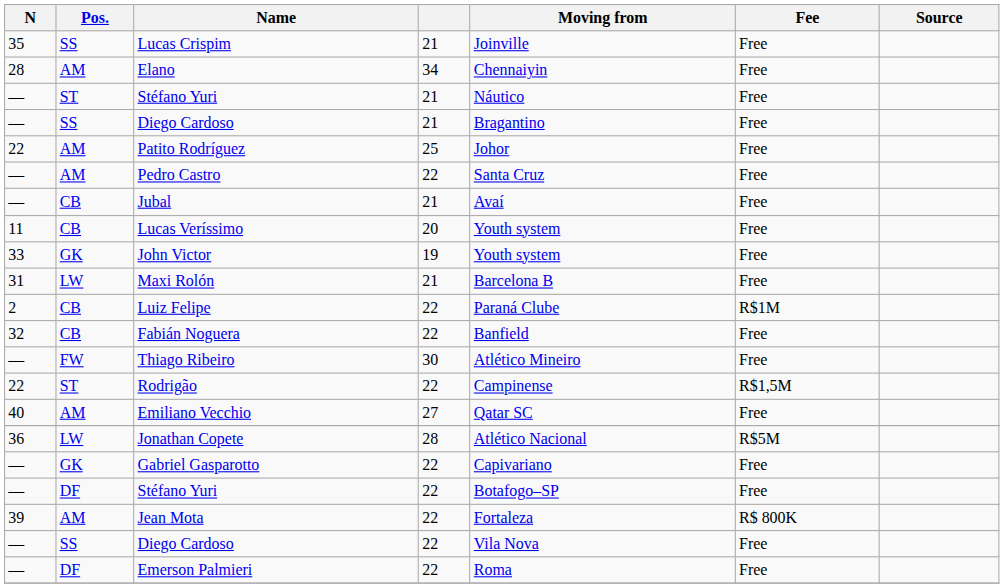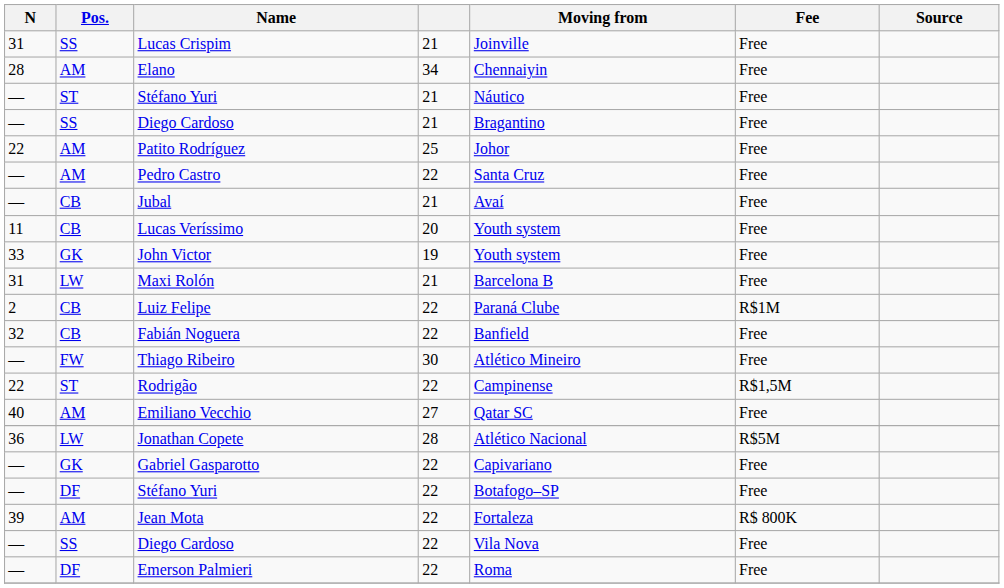 <table class="wikitable sortable" style="width:75%; text-align:center; font-size:95%; text-align:left">
 <tr>
 <th>N</th>
 <th><a href='#'>Pos.</a></th>
 <th>Name</th>
 <th></th>
 <th>Moving from</th>
 <th>Fee</th>
 <th>Source</th>
 </tr>
 <tr>
-<td>35</td>
+<td>31</td>
 <td><a href='#'>SS</a></td>
 <td style="text-align:left;"> <a href='#'>Lucas Crispim</a></td>
 <td>21</td>
 <td style="text-align:left;"><a href='#'>Joinville</a></td>
 <td>Free</td>
 <td></td>
 </tr>
 <tr>
 <td>28</td>
 <td><a href='#'>AM</a></td>
 <td style="text-align:left;"> <a href='#'>Elano</a></td>
 <td>34</td>
 <td style="text-align:left;"><a href='#'>Chennaiyin</a> </td>
 <td>Free</td>
 <td></td>
 </tr>
 <tr>
 <td>—</td>
 <td><a href='#'>ST</a></td>
 <td style="text-align:left;"> <a href='#'>Stéfano Yuri</a></td>
 <td>21</td>
 <td style="text-align:left;"><a href='#'>Náutico</a></td>
 <td>Free</td>
 <td></td>
 </tr>
 <tr>
 <td>—</td>
 <td><a href='#'>SS</a></td>
 <td style="text-align:left;"> <a href='#'>Diego Cardoso</a></td>
 <td>21</td>
 <td style="text-align:left;"><a href='#'>Bragantino</a></td>
 <td>Free</td>
 <td></td>
 </tr>
 <tr>
 <td>22</td>
 <td><a href='#'>AM</a></td>
 <td style="text-align:left;"> <a href='#'>Patito Rodríguez</a></td>
 <td>25</td>
 <td style="text-align:left;"><a href='#'>Johor</a> </td>
 <td>Free</td>
 <td></td>
 </tr>
 <tr>
 <td>—</td>
 <td><a href='#'>AM</a></td>
 <td style="text-align:left;"> <a href='#'>Pedro Castro</a></td>
 <td>22</td>
 <td style="text-align:left;"><a href='#'>Santa Cruz</a></td>
 <td>Free</td>
 <td></td>
 </tr>
 <tr>
 <td>—</td>
 <td><a href='#'>CB</a></td>
 <td style="text-align:left;"> <a href='#'>Jubal</a></td>
 <td>21</td>
 <td style="text-align:left;"><a href='#'>Avaí</a></td>
 <td>Free</td>
 <td></td>
 </tr>
 <tr>
 <td>11</td>
 <td><a href='#'>CB</a></td>
 <td style="text-align:left;"> <a href='#'>Lucas Veríssimo</a></td>
 <td>20</td>
 <td style="text-align:left;"><a href='#'>Youth system</a></td>
 <td>Free</td>
 <td></td>
 </tr>
 <tr>
 <td>33</td>
 <td><a href='#'>GK</a></td>
 <td style="text-align:left;"> <a href='#'>John Victor</a></td>
 <td>19</td>
 <td style="text-align:left;"><a href='#'>Youth system</a></td>
 <td>Free</td>
 <td></td>
 </tr>
 <tr>
 <td>31</td>
 <td><a href='#'>LW</a></td>
 <td style="text-align:left;"> <a href='#'>Maxi Rolón</a></td>
 <td>21</td>
 <td style="text-align:left;"><a href='#'>Barcelona B</a> </td>
 <td>Free</td>
 <td></td>
 </tr>
 <tr>
 <td>2</td>
 <td><a href='#'>CB</a></td>
 <td style="text-align:left;"> <a href='#'>Luiz Felipe</a></td>
 <td>22</td>
 <td style="text-align:left;"><a href='#'>Paraná Clube</a></td>
 <td>R$1M</td>
 <td></td>
 </tr>
 <tr>
 <td>32</td>
 <td><a href='#'>CB</a></td>
 <td style="text-align:left;"> <a href='#'>Fabián Noguera</a></td>
 <td>22</td>
 <td style="text-align:left;"><a href='#'>Banfield</a> </td>
 <td>Free</td>
 <td></td>
 </tr>
 <tr>
 <td>—</td>
 <td><a href='#'>FW</a></td>
 <td style="text-align:left;"> <a href='#'>Thiago Ribeiro</a></td>
 <td>30</td>
 <td style="text-align:left;"><a href='#'>Atlético Mineiro</a></td>
 <td>Free</td>
 <td></td>
 </tr>
 <tr>
 <td>22</td>
 <td><a href='#'>ST</a></td>
 <td style="text-align:left;"> <a href='#'>Rodrigão</a></td>
 <td>22</td>
 <td style="text-align:left;"><a href='#'>Campinense</a></td>
 <td>R$1,5M</td>
 <td></td>
 </tr>
 <tr>
 <td>40</td>
 <td><a href='#'>AM</a></td>
 <td style="text-align:left;"> <a href='#'>Emiliano Vecchio</a></td>
 <td>27</td>
 <td style="text-align:left;"><a href='#'>Qatar SC</a> </td>
 <td>Free</td>
 <td></td>
 </tr>
 <tr>
 </tr>
 <tr>
 <td>36</td>
 <td><a href='#'>LW</a></td>
 <td style="text-align:left;"> <a href='#'>Jonathan Copete</a></td>
 <td>28</td>
 <td style="text-align:left;"><a href='#'>Atlético Nacional</a> </td>
 <td>R$5M</td>
 <td></td>
 </tr>
 <tr>
 <td>—</td>
 <td><a href='#'>GK</a></td>
 <td style="text-align:left;"> <a href='#'>Gabriel Gasparotto</a></td>
 <td>22</td>
 <td style="text-align:left;"><a href='#'>Capivariano</a></td>
 <td>Free</td>
 <td></td>
 </tr>
 <tr>
 <td>—</td>
 <td><a href='#'>DF</a></td>
 <td style="text-align:left;"> <a href='#'>Stéfano Yuri</a></td>
 <td>22</td>
 <td style="text-align:left;"><a href='#'>Botafogo–SP</a></td>
 <td>Free</td>
 <td></td>
 </tr>
 <tr>
 <td>39</td>
 <td><a href='#'>AM</a></td>
 <td style="text-align:left;"> <a href='#'>Jean Mota</a></td>
 <td>22</td>
 <td style="text-align:left;"><a href='#'>Fortaleza</a></td>
 <td>R$ 800K</td>
 <td></td>
 </tr>
 <tr>
 <td>—</td>
 <td><a href='#'>SS</a></td>
 <td style="text-align:left;"> <a href='#'>Diego Cardoso</a></td>
 <td>22</td>
 <td style="text-align:left;"><a href='#'>Vila Nova</a></td>
 <td>Free</td>
 <td></td>
 </tr>
 <tr>
 <td>—</td>
 <td><a href='#'>DF</a></td>
 <td style="text-align:left;"> <a href='#'>Emerson Palmieri</a></td>
 <td>22</td>
 <td style="text-align:left;"><a href='#'>Roma</a> </td>
 <td>Free</td>
 <td></td>
 </tr>
 <tr>
 </tr>
 </table>
